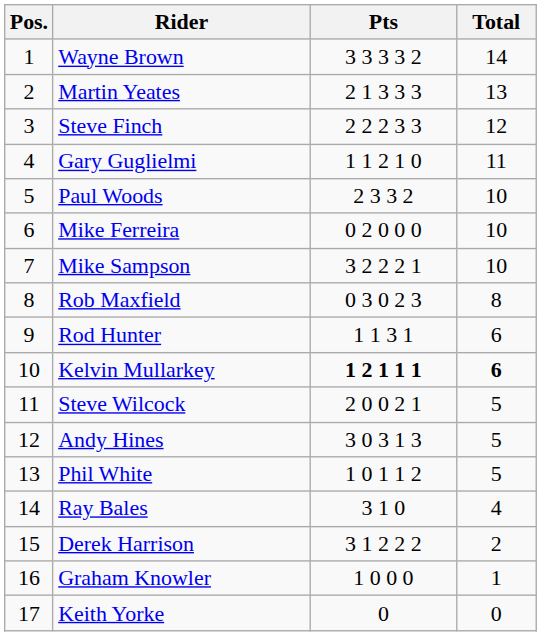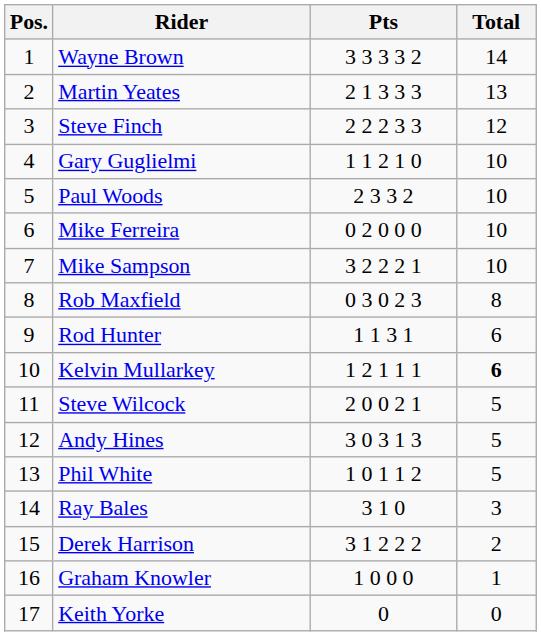 <table class=wikitable>
 <tr>
 <th width=25px>Pos.</th>
 <th width=180px>Rider</th>
 <th width=100px>Pts</th>
 <th width=50px>Total</th>
 </tr>
 <tr align=center >
 <td>1</td>
 <td align=left> <a href='#'>Wayne Brown</a></td>
 <td>3	3	3	3	2</td>
 <td>14</td>
 </tr>
 <tr align=center>
 <td>2</td>
 <td align=left> <a href='#'>Martin Yeates</a></td>
 <td>2	1	3	3	3</td>
 <td>13</td>
 </tr>
 <tr align=center>
 <td>3</td>
 <td align=left> <a href='#'>Steve Finch</a></td>
 <td>2	2	2	3	3</td>
 <td>12</td>
 </tr>
 <tr align=center>
 <td>4</td>
 <td align=left> <a href='#'>Gary Guglielmi</a></td>
 <td>1	1	2	1	0</td>
-<td>11</td>
+<td>10</td>
 </tr>
 <tr align=center>
 <td>5</td>
 <td align=left> <a href='#'>Paul Woods</a></td>
 <td>2	3	3	 	2</td>
 <td>10</td>
 </tr>
 <tr align=center>
 <td>6</td>
 <td align=left> <a href='#'>Mike Ferreira</a></td>
 <td>0	2	0	0	0</td>
 <td>10</td>
 </tr>
 <tr align=center>
 <td>7</td>
 <td align=left> <a href='#'>Mike Sampson</a></td>
 <td>3	2	2	2	1</td>
 <td>10</td>
 </tr>
 <tr align=center>
 <td>8</td>
 <td align=left> <a href='#'>Rob Maxfield</a></td>
 <td>0	3	0	2	3</td>
 <td>8</td>
 </tr>
 <tr align=center>
 <td>9</td>
 <td align=left> <a href='#'>Rod Hunter</a></td>
 <td>1	1	3	1</td>
 <td>6</td>
 </tr>
 <tr align=center>
 <td>10</td>
 <td align=left> <a href='#'>Kelvin Mullarkey</a></td>
-<td><strong>1	2	1	1	1</strong></td>
+<td>1	2	1	1	1</td>
 <td><strong>6</strong></td>
 </tr>
 <tr align=center>
 <td>11</td>
 <td align=left> <a href='#'>Steve Wilcock</a></td>
 <td>2	0	0	2	1</td>
 <td>5</td>
 </tr>
 <tr align=center>
 <td>12</td>
 <td align=left> <a href='#'>Andy Hines</a></td>
 <td>3	0	3	1	3</td>
 <td>5</td>
 </tr>
 <tr align=center>
 <td>13</td>
 <td align=left> <a href='#'>Phil White</a></td>
 <td>1	0	1	1	2</td>
 <td>5</td>
 </tr>
 <tr align=center>
 <td>14</td>
 <td align=left> <a href='#'>Ray Bales</a></td>
 <td>3	1	 	0</td>
-<td>4</td>
+<td>3</td>
 </tr>
 <tr align=center>
 <td>15</td>
 <td align=left> <a href='#'>Derek Harrison</a></td>
 <td>3	1	2	2	2</td>
 <td>2</td>
 </tr>
 <tr align=center>
 <td>16</td>
 <td align=left> <a href='#'>Graham Knowler</a></td>
 <td>1	0	0	0</td>
 <td>1</td>
 </tr>
 <tr align=center>
 <td>17</td>
 <td align=left> <a href='#'>Keith Yorke</a></td>
 <td>0</td>
 <td>0</td>
 </tr>
 </table>
